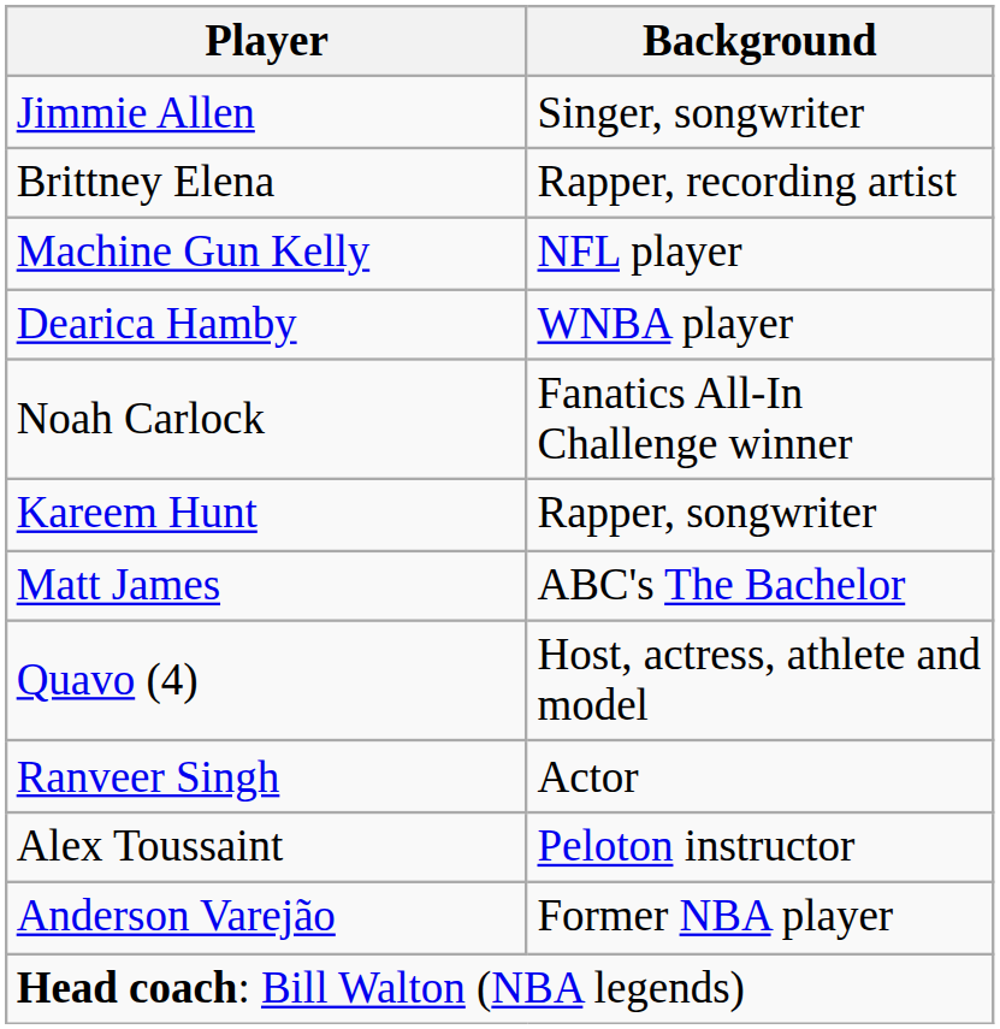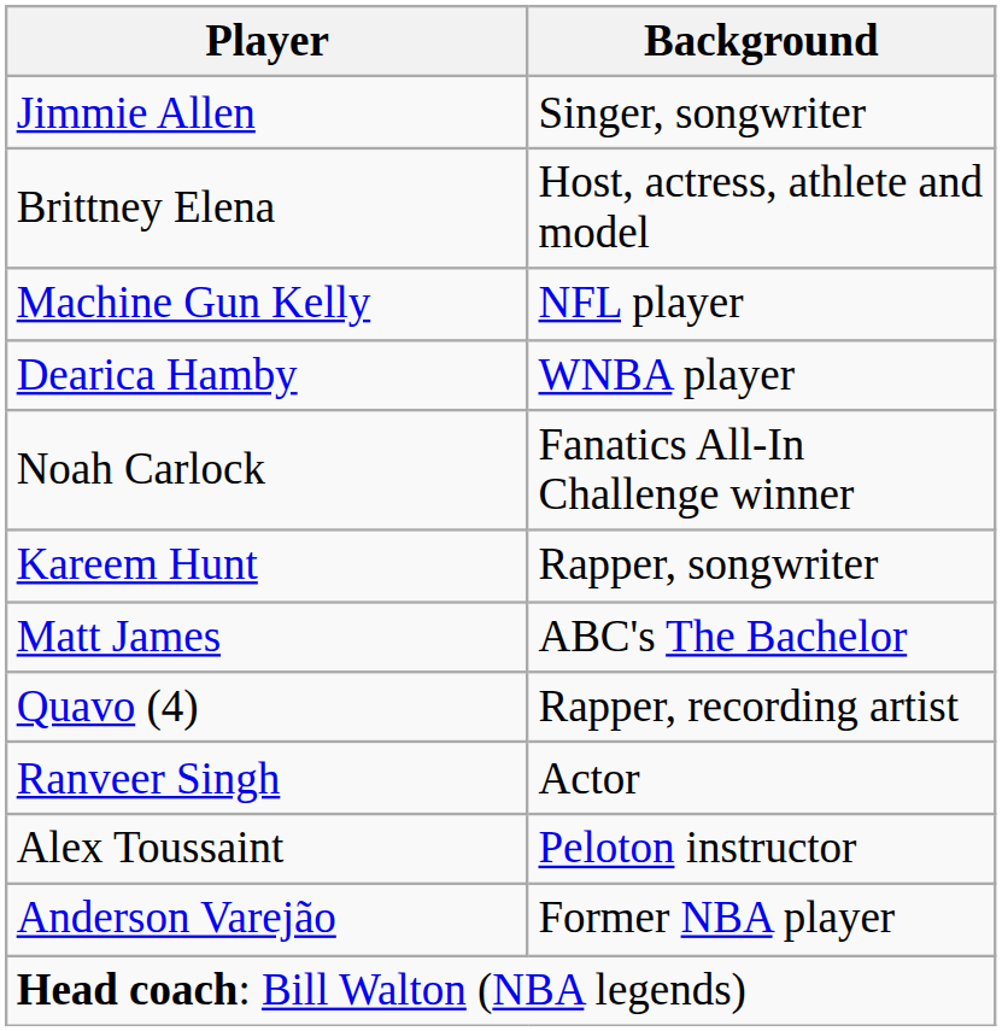 <table class="wikitable">
 <tr>
 <th width=180>Player</th>
 <th width=160>Background</th>
 </tr>
 <tr>
 <td><a href='#'>Jimmie Allen</a></td>
 <td>Singer, songwriter</td>
 </tr>
 <tr>
 <td>Brittney Elena</td>
-<td>Rapper, recording artist</td>
+<td>Host, actress, athlete and model</td>
 </tr>
 <tr>
 <td><a href='#'>Machine Gun Kelly</a></td>
 <td><a href='#'>NFL</a> player</td>
 </tr>
 <tr>
 <td><a href='#'>Dearica Hamby</a></td>
 <td><a href='#'>WNBA</a> player</td>
 </tr>
 <tr>
 <td>Noah Carlock</td>
 <td>Fanatics All-In Challenge winner</td>
 </tr>
 <tr>
 <td><a href='#'>Kareem Hunt</a></td>
 <td>Rapper, songwriter</td>
 </tr>
 <tr>
 <td><a href='#'>Matt James</a></td>
 <td>ABC's <a href='#'>The Bachelor</a></td>
 </tr>
 <tr>
 <td><a href='#'>Quavo</a> (4)</td>
-<td>Host, actress, athlete and model</td>
+<td>Rapper, recording artist</td>
 </tr>
 <tr>
 <td><a href='#'>Ranveer Singh</a></td>
 <td>Actor</td>
 </tr>
 <tr>
 <td>Alex Toussaint</td>
 <td><a href='#'>Peloton</a> instructor</td>
 </tr>
 <tr>
 <td><a href='#'>Anderson Varejão</a></td>
 <td>Former <a href='#'>NBA</a> player</td>
 </tr>
 <tr>
 <td colspan="3"><strong>Head coach</strong>: <a href='#'>Bill Walton</a> (<a href='#'>NBA</a> legends)</td>
 </tr>
 </table>
